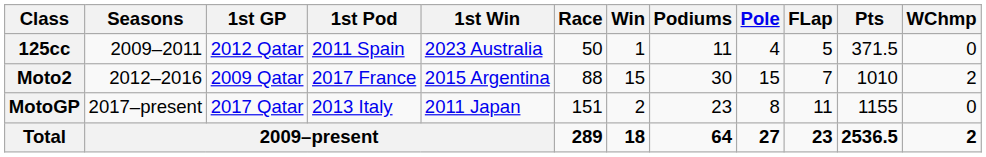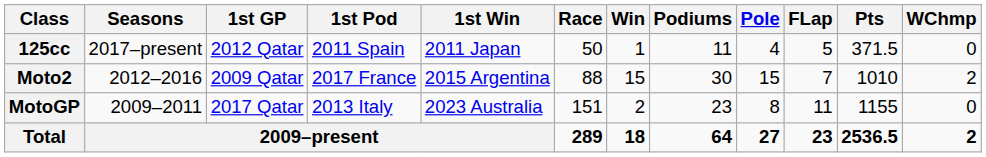 <table class="wikitable" style="text-align:right;">
 <tr>
 <th>Class</th>
 <th>Seasons</th>
 <th>1st GP</th>
 <th>1st Pod</th>
 <th>1st Win</th>
 <th>Race</th>
 <th>Win</th>
 <th>Podiums</th>
 <th><a href='#'>Pole</a></th>
 <th>FLap</th>
 <th>Pts</th>
 <th>WChmp</th>
 </tr>
 <tr>
 <th>125cc</th>
-<td>2009–2011</td>
+<td>2017–present</td>
 <td style="text-align:left;"><a href='#'>2012 Qatar</a></td>
 <td style="text-align:left;"><a href='#'>2011 Spain</a></td>
-<td style="text-align:left;"><a href='#'>2023 Australia</a></td>
+<td style="text-align:left;"><a href='#'>2011 Japan</a></td>
 <td>50</td>
 <td>1</td>
 <td>11</td>
 <td>4</td>
 <td>5</td>
 <td>371.5</td>
 <td>0</td>
 </tr>
 <tr>
 <th>Moto2</th>
 <td>2012–2016</td>
 <td style="text-align:left;"><a href='#'>2009 Qatar</a></td>
 <td style="text-align:left;"><a href='#'>2017 France</a></td>
 <td style="text-align:left;"><a href='#'>2015 Argentina</a></td>
 <td>88</td>
 <td>15</td>
 <td>30</td>
 <td>15</td>
 <td>7</td>
 <td>1010</td>
 <td>2</td>
 </tr>
 <tr>
 <th>MotoGP</th>
-<td>2017–present</td>
+<td>2009–2011</td>
 <td style="text-align:left;"><a href='#'>2017 Qatar</a></td>
 <td style="text-align:left;"><a href='#'>2013 Italy</a></td>
-<td style="text-align:left;"><a href='#'>2011 Japan</a></td>
+<td style="text-align:left;"><a href='#'>2023 Australia</a></td>
 <td>151</td>
 <td>2</td>
 <td>23</td>
 <td>8</td>
 <td>11</td>
 <td>1155</td>
 <td>0</td>
 </tr>
 <tr>
 <th>Total</th>
 <th colspan="4">2009–present</th>
 <td><strong>289</strong></td>
 <td><strong>18</strong></td>
 <td><strong>64</strong></td>
 <td><strong>27</strong></td>
 <td><strong>23</strong></td>
 <td><strong>2536.5</strong></td>
 <td><strong>2</strong></td>
 </tr>
 </table>
